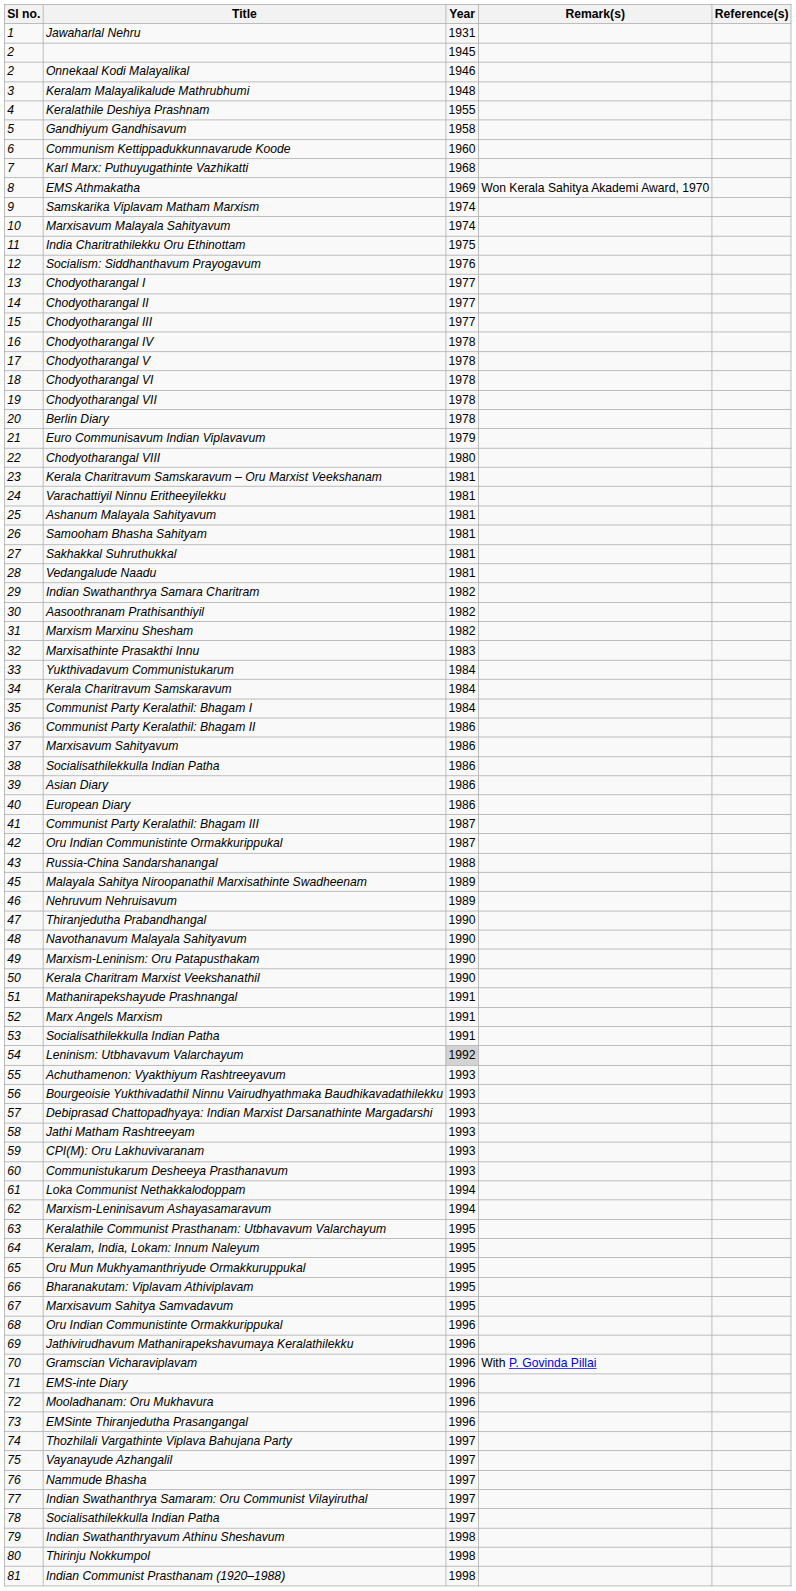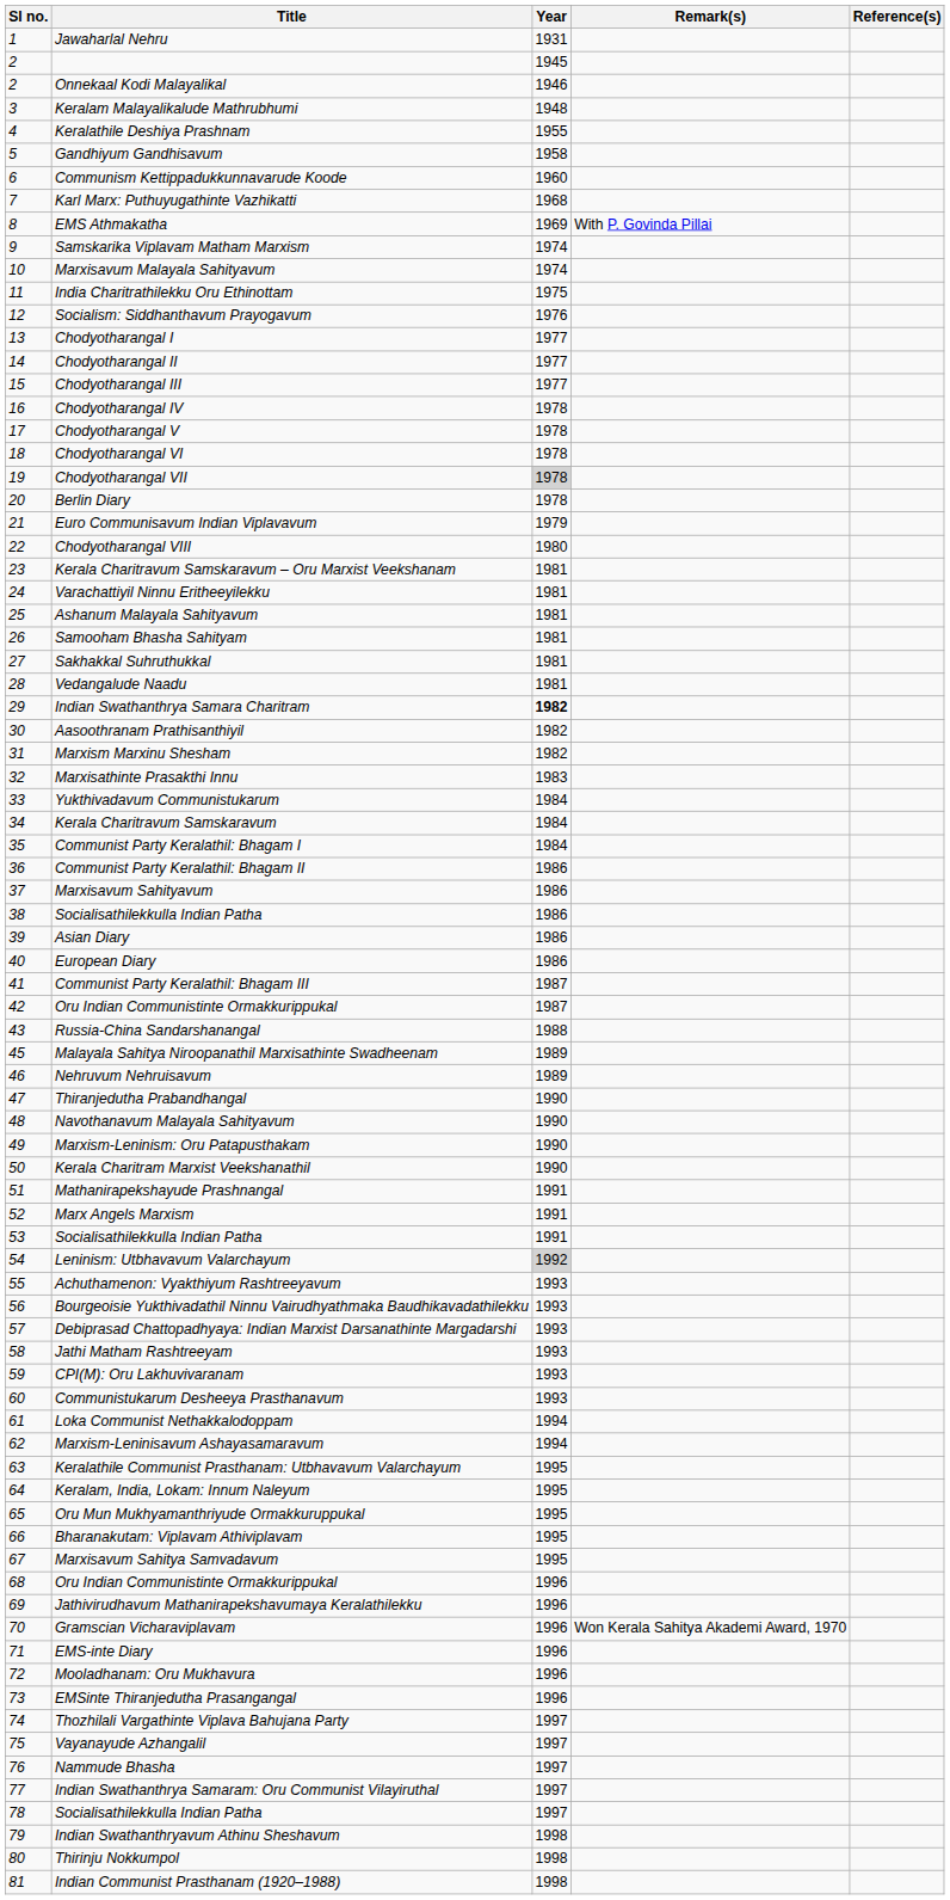 <table class="wikitable sortable">
 <tr>
 <th>Sl no.</th>
 <th>Title</th>
 <th>Year</th>
 <th>Remark(s)</th>
 <th>Reference(s)</th>
 </tr>
 <tr>
 <td><em>1</em></td>
 <td><em>Jawaharlal Nehru</em></td>
 <td>1931</td>
 <td></td>
 <td></td>
 </tr>
 <tr>
 <td><em>2</em></td>
 <td><em></em></td>
 <td>1945</td>
 <td></td>
 <td></td>
 </tr>
 <tr>
 <td><em>2</em></td>
 <td><em>Onnekaal Kodi Malayalikal</em></td>
 <td>1946</td>
 <td></td>
 <td></td>
 </tr>
 <tr>
 <td><em>3</em></td>
 <td><em>Keralam Malayalikalude Mathrubhumi</em></td>
 <td>1948</td>
 <td></td>
 <td></td>
 </tr>
 <tr>
 <td><em>4</em></td>
 <td><em>Keralathile Deshiya Prashnam</em></td>
 <td>1955</td>
 <td></td>
 <td></td>
 </tr>
 <tr>
 <td><em>5</em></td>
 <td><em>Gandhiyum Gandhisavum</em></td>
 <td>1958</td>
 <td></td>
 <td></td>
 </tr>
 <tr>
 <td><em>6</em></td>
 <td><em>Communism Kettippadukkunnavarude  Koode</em></td>
 <td>1960</td>
 <td></td>
 <td></td>
 </tr>
 <tr>
 <td><em>7</em></td>
 <td><em>Karl Marx: Puthuyugathinte  Vazhikatti</em></td>
 <td>1968</td>
 <td></td>
 <td></td>
 </tr>
 <tr>
 <td><em>8</em></td>
 <td><em>EMS Athmakatha</em></td>
 <td>1969</td>
-<td>Won Kerala Sahitya Akademi Award, 1970</td>
+<td>With <a href='#'>P. Govinda Pillai</a></td>
 <td></td>
 </tr>
 <tr>
 <td><em>9</em></td>
 <td><em>Samskarika Viplavam Matham Marxism</em></td>
 <td>1974</td>
 <td></td>
 </tr>
 <tr>
 <td><em>10</em></td>
 <td><em>Marxisavum Malayala Sahityavum</em></td>
 <td>1974</td>
 <td></td>
 <td></td>
 </tr>
 <tr>
 <td><em>11</em></td>
 <td><em>India Charitrathilekku Oru  Ethinottam</em></td>
 <td>1975</td>
 <td></td>
 <td></td>
 </tr>
 <tr>
 <td><em>12</em></td>
 <td><em>Socialism: Siddhanthavum  Prayogavum</em></td>
 <td>1976</td>
 <td></td>
 <td></td>
 </tr>
 <tr>
 <td><em>13</em></td>
 <td><em>Chodyotharangal I</em></td>
 <td>1977</td>
 <td></td>
 <td></td>
 </tr>
 <tr>
 <td><em>14</em></td>
 <td><em>Chodyotharangal II</em></td>
 <td>1977</td>
 <td></td>
 <td></td>
 </tr>
 <tr>
 <td><em>15</em></td>
 <td><em>Chodyotharangal III</em></td>
 <td>1977</td>
 <td></td>
 <td></td>
 </tr>
 <tr>
 <td><em>16</em></td>
 <td><em>Chodyotharangal IV</em></td>
 <td>1978</td>
 <td></td>
 <td></td>
 </tr>
 <tr>
 <td><em>17</em></td>
 <td><em>Chodyotharangal V</em></td>
 <td>1978</td>
 <td></td>
 <td></td>
 </tr>
 <tr>
 <td><em>18</em></td>
 <td><em>Chodyotharangal VI</em></td>
 <td>1978</td>
 <td></td>
 <td></td>
 </tr>
 <tr>
 <td><em>19</em></td>
 <td><em>Chodyotharangal VII</em></td>
-<td>1978</td>
+<td style="background: lightgrey;">1978</td>
 <td></td>
 <td></td>
 </tr>
 <tr>
 <td><em>20</em></td>
 <td><em>Berlin Diary</em></td>
 <td>1978</td>
 <td></td>
 <td></td>
 </tr>
 <tr>
 <td><em>21</em></td>
 <td><em>Euro Communisavum Indian  Viplavavum</em></td>
 <td>1979</td>
 <td></td>
 <td></td>
 </tr>
 <tr>
 <td><em>22</em></td>
 <td><em>Chodyotharangal VIII</em></td>
 <td>1980</td>
 <td></td>
 <td></td>
 </tr>
 <tr>
 <td><em>23</em></td>
 <td><em>Kerala Charitravum Samskaravum –  Oru Marxist Veekshanam</em></td>
 <td>1981</td>
 <td></td>
 <td></td>
 </tr>
 <tr>
 <td><em>24</em></td>
 <td><em>Varachattiyil Ninnu Eritheeyilekku</em></td>
 <td>1981</td>
 <td></td>
 <td></td>
 </tr>
 <tr>
 <td><em>25</em></td>
 <td><em>Ashanum Malayala Sahityavum</em></td>
 <td>1981</td>
 <td></td>
 <td></td>
 </tr>
 <tr>
 <td><em>26</em></td>
 <td><em>Samooham Bhasha Sahityam</em></td>
 <td>1981</td>
 <td></td>
 <td></td>
 </tr>
 <tr>
 <td><em>27</em></td>
 <td><em>Sakhakkal Suhruthukkal</em></td>
 <td>1981</td>
 <td></td>
 <td></td>
 </tr>
 <tr>
 <td><em>28</em></td>
 <td><em>Vedangalude Naadu</em></td>
 <td>1981</td>
 <td></td>
 <td></td>
 </tr>
 <tr>
 <td><em>29</em></td>
 <td><em>Indian Swathanthrya Samara  Charitram</em></td>
-<td>1982</td>
+<td><strong>1982</strong></td>
 <td></td>
 <td></td>
 </tr>
 <tr>
 <td><em>30</em></td>
 <td><em>Aasoothranam Prathisanthiyil</em></td>
 <td>1982</td>
 <td></td>
 <td></td>
 </tr>
 <tr>
 <td><em>31</em></td>
 <td><em>Marxism Marxinu Shesham</em></td>
 <td>1982</td>
 <td></td>
 <td></td>
 </tr>
 <tr>
 <td><em>32</em></td>
 <td><em>Marxisathinte Prasakthi Innu</em></td>
 <td>1983</td>
 <td></td>
 <td></td>
 </tr>
 <tr>
 <td><em>33</em></td>
 <td><em>Yukthivadavum Communistukarum</em></td>
 <td>1984</td>
 <td></td>
 <td></td>
 </tr>
 <tr>
 <td><em>34</em></td>
 <td><em>Kerala Charitravum Samskaravum</em></td>
 <td>1984</td>
 <td></td>
 <td></td>
 </tr>
 <tr>
 <td><em>35</em></td>
 <td><em>Communist Party Keralathil: Bhagam  I  </em></td>
 <td>1984</td>
 <td></td>
 <td></td>
 </tr>
 <tr>
 <td><em>36</em></td>
 <td><em>Communist Party Keralathil: Bhagam  II</em></td>
 <td>1986</td>
 <td></td>
 <td></td>
 </tr>
 <tr>
 <td><em>37</em></td>
 <td><em>Marxisavum Sahityavum</em></td>
 <td>1986</td>
 <td></td>
 <td></td>
 </tr>
 <tr>
 <td><em>38</em></td>
 <td><em>Socialisathilekkulla Indian Patha</em></td>
 <td>1986</td>
 <td></td>
 <td></td>
 </tr>
 <tr>
 <td><em>39</em></td>
 <td><em>Asian Diary</em></td>
 <td>1986</td>
 <td></td>
 <td></td>
 </tr>
 <tr>
 <td><em>40</em></td>
 <td><em>European Diary</em></td>
 <td>1986</td>
 <td></td>
 <td></td>
 </tr>
 <tr>
 <td><em>41</em></td>
 <td><em>Communist Party Keralathil: Bhagam  III</em></td>
 <td>1987</td>
 <td></td>
 <td></td>
 </tr>
 <tr>
 <td><em>42</em></td>
 <td><em>Oru Indian Communistinte  Ormakkurippukal</em></td>
 <td>1987</td>
 <td></td>
 <td></td>
 </tr>
 <tr>
 <td><em>43</em></td>
 <td><em>Russia-China Sandarshanangal</em></td>
 <td>1988</td>
 <td></td>
 <td></td>
 </tr>
 <tr>
 <td><em>45</em></td>
 <td><em>Malayala Sahitya Niroopanathil  Marxisathinte Swadheenam</em></td>
 <td>1989</td>
 <td></td>
 <td></td>
 </tr>
 <tr>
 <td><em>46</em></td>
 <td><em>Nehruvum Nehruisavum</em></td>
 <td>1989</td>
 <td></td>
 <td></td>
 </tr>
 <tr>
 <td><em>47</em></td>
 <td><em>Thiranjedutha Prabandhangal</em></td>
 <td>1990</td>
 <td></td>
 <td></td>
 </tr>
 <tr>
 <td><em>48</em></td>
 <td><em>Navothanavum Malayala Sahityavum</em></td>
 <td>1990</td>
 <td></td>
 <td></td>
 </tr>
 <tr>
 <td><em>49</em></td>
 <td><em>Marxism-Leninism: Oru  Patapusthakam</em></td>
 <td>1990</td>
 <td></td>
 <td></td>
 </tr>
 <tr>
 <td><em>50</em></td>
 <td><em>Kerala Charitram Marxist  Veekshanathil</em></td>
 <td>1990</td>
 <td></td>
 <td></td>
 </tr>
 <tr>
 <td><em>51</em></td>
 <td><em>Mathanirapekshayude Prashnangal</em></td>
 <td>1991</td>
 <td></td>
 <td></td>
 </tr>
 <tr>
 <td><em>52</em></td>
 <td><em>Marx Angels Marxism</em></td>
 <td>1991</td>
 <td></td>
 <td></td>
 </tr>
 <tr>
 <td><em>53</em></td>
 <td><em>Socialisathilekkulla Indian Patha</em></td>
 <td>1991</td>
 <td></td>
 <td></td>
 </tr>
 <tr>
 <td><em>54</em></td>
 <td><em>Leninism: Utbhavavum Valarchayum</em></td>
 <td style="background: lightgrey;">1992</td>
 <td></td>
 <td></td>
 </tr>
 <tr>
 <td><em>55</em></td>
 <td><em>Achuthamenon: Vyakthiyum  Rashtreeyavum</em></td>
 <td>1993</td>
 <td></td>
 <td></td>
 </tr>
 <tr>
 <td><em>56</em></td>
 <td><em>Bourgeoisie Yukthivadathil Ninnu  Vairudhyathmaka Baudhikavadathilekku</em></td>
 <td>1993</td>
 <td></td>
 <td></td>
 </tr>
 <tr>
 <td><em>57</em></td>
 <td><em>Debiprasad Chattopadhyaya: Indian  Marxist Darsanathinte Margadarshi</em></td>
 <td>1993</td>
 <td></td>
 <td></td>
 </tr>
 <tr>
 <td><em>58</em></td>
 <td><em>Jathi Matham Rashtreeyam</em></td>
 <td>1993</td>
 <td></td>
 <td></td>
 </tr>
 <tr>
 <td><em>59</em></td>
 <td><em>CPI(M): Oru Lakhuvivaranam</em></td>
 <td>1993</td>
 <td></td>
 <td></td>
 </tr>
 <tr>
 <td><em>60</em></td>
 <td><em>Communistukarum Desheeya  Prasthanavum</em></td>
 <td>1993</td>
 <td></td>
 <td></td>
 </tr>
 <tr>
 <td><em>61</em></td>
 <td><em>Loka Communist Nethakkalodoppam</em></td>
 <td>1994</td>
 <td></td>
 <td></td>
 </tr>
 <tr>
 <td><em>62</em></td>
 <td><em>Marxism-Leninisavum  Ashayasamaravum</em></td>
 <td>1994</td>
 <td></td>
 <td></td>
 </tr>
 <tr>
 <td><em>63</em></td>
 <td><em>Keralathile Communist Prasthanam:  Utbhavavum Valarchayum</em></td>
 <td>1995</td>
 <td></td>
 <td></td>
 </tr>
 <tr>
 <td><em>64</em></td>
 <td><em>Keralam, India, Lokam: Innum  Naleyum</em></td>
 <td>1995</td>
 <td></td>
 <td></td>
 </tr>
 <tr>
 <td><em>65</em></td>
 <td><em>Oru Mun Mukhyamanthriyude  Ormakkuruppukal</em></td>
 <td>1995</td>
 <td></td>
 <td></td>
 </tr>
 <tr>
 <td><em>66</em></td>
 <td><em>Bharanakutam: Viplavam  Athiviplavam</em></td>
 <td>1995</td>
 <td></td>
 <td></td>
 </tr>
 <tr>
 <td><em>67</em></td>
 <td><em>Marxisavum Sahitya Samvadavum</em></td>
 <td>1995</td>
 <td></td>
 <td></td>
 </tr>
 <tr>
 <td><em>68</em></td>
 <td><em>Oru Indian Communistinte  Ormakkurippukal</em></td>
 <td>1996</td>
 <td></td>
 <td></td>
 </tr>
 <tr>
 <td><em>69</em></td>
 <td><em>Jathivirudhavum  Mathanirapekshavumaya Keralathilekku</em></td>
 <td>1996</td>
 <td></td>
 <td></td>
 </tr>
 <tr>
 <td><em>70</em></td>
 <td><em>Gramscian Vicharaviplavam</em></td>
 <td>1996</td>
-<td>With <a href='#'>P. Govinda Pillai</a></td>
+<td>Won Kerala Sahitya Akademi Award, 1970</td>
 <td></td>
 </tr>
 <tr>
 <td><em>71</em></td>
 <td><em>EMS-inte Diary</em></td>
 <td>1996</td>
 <td></td>
 <td></td>
 </tr>
 <tr>
 <td><em>72</em></td>
 <td><em>Mooladhanam: Oru Mukhavura</em></td>
 <td>1996</td>
 <td></td>
 <td></td>
 </tr>
 <tr>
 <td><em>73</em></td>
 <td><em>EMSinte Thiranjedutha Prasangangal</em></td>
 <td>1996</td>
 <td></td>
 <td></td>
 </tr>
 <tr>
 <td><em>74</em></td>
 <td><em>Thozhilali Vargathinte Viplava  Bahujana Party</em></td>
 <td>1997</td>
 <td></td>
 <td></td>
 </tr>
 <tr>
 <td><em>75</em></td>
 <td><em>Vayanayude Azhangalil</em></td>
 <td>1997</td>
 <td></td>
 <td></td>
 </tr>
 <tr>
 <td><em>76</em></td>
 <td><em>Nammude Bhasha</em></td>
 <td>1997</td>
 <td></td>
 <td></td>
 </tr>
 <tr>
 <td><em>77</em></td>
 <td><em>Indian Swathanthrya Samaram: Oru  Communist Vilayiruthal</em></td>
 <td>1997</td>
 <td></td>
 <td></td>
 </tr>
 <tr>
 <td><em>78</em></td>
 <td><em>Socialisathilekkulla Indian Patha</em></td>
 <td>1997</td>
 <td></td>
 <td></td>
 </tr>
 <tr>
 <td><em>79</em></td>
 <td><em>Indian Swathanthryavum Athinu  Sheshavum</em></td>
 <td>1998</td>
 <td></td>
 <td></td>
 </tr>
 <tr>
 <td><em>80</em></td>
 <td><em>Thirinju Nokkumpol</em></td>
 <td>1998</td>
 <td></td>
 <td></td>
 </tr>
 <tr>
 <td><em>81</em></td>
 <td><em>Indian Communist Prasthanam</em> <em>(1920–1988)</em></td>
 <td>1998</td>
 <td></td>
 <td></td>
 </tr>
 </table>
